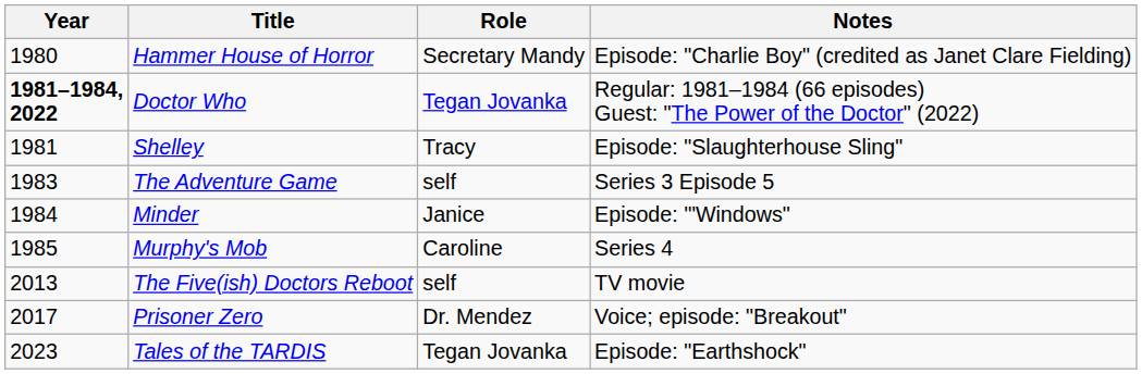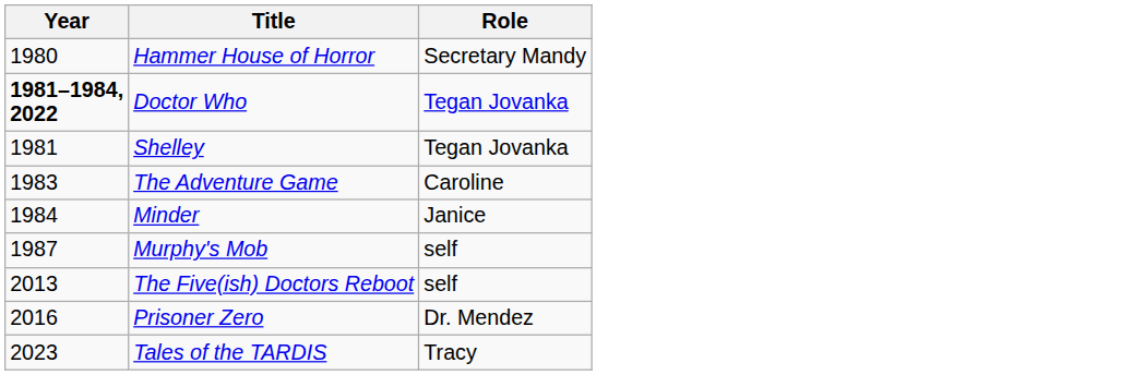 <table class="wikitable">
 <tr>
 <th>Year</th>
 <th>Title</th>
 <th>Role</th>
-<th>Notes</th>
 </tr>
 <tr>
 <td>1980</td>
 <td><em><a href='#'>Hammer House of Horror</a></em></td>
 <td>Secretary Mandy</td>
-<td>Episode: "Charlie Boy" (credited as Janet Clare Fielding)</td>
 </tr>
 <tr>
 <td><strong>1981–1984,<br>2022</strong></td>
 <td><em><a href='#'>Doctor Who</a></em></td>
 <td><a href='#'>Tegan Jovanka</a></td>
-<td>Regular: 1981–1984 (66 episodes)<br>Guest: "<a href='#'>The Power of the Doctor</a>" (2022)</td>
 </tr>
 <tr>
 <td>1981</td>
 <td><em><a href='#'>Shelley</a></em></td>
-<td>Tracy</td>
-<td>Episode: "Slaughterhouse Sling"</td>
+<td>Tegan Jovanka</td>
 </tr>
 <tr>
 <td>1983</td>
 <td><em><a href='#'>The Adventure Game</a></em></td>
-<td>self</td>
-<td>Series 3 Episode 5</td>
+<td>Caroline</td>
 </tr>
 <tr>
 <td>1984</td>
 <td><em><a href='#'>Minder</a></em></td>
 <td>Janice</td>
-<td>Episode: '"Windows"</td>
 </tr>
 <tr>
-<td>1985</td>
+<td>1987</td>
 <td><em><a href='#'>Murphy's Mob</a></em></td>
-<td>Caroline</td>
-<td>Series 4</td>
+<td>self</td>
 </tr>
 <tr>
 <td>2013</td>
 <td><em><a href='#'>The Five(ish) Doctors Reboot</a></em></td>
 <td>self</td>
-<td>TV movie</td>
 </tr>
 <tr>
-<td>2017</td>
+<td>2016</td>
 <td><em><a href='#'>Prisoner Zero</a></em></td>
 <td>Dr. Mendez</td>
-<td>Voice; episode: "Breakout"</td>
 </tr>
 <tr>
 <td>2023</td>
 <td><em><a href='#'>Tales of the TARDIS</a></em></td>
-<td>Tegan Jovanka</td>
-<td>Episode: "Earthshock"</td>
+<td>Tracy</td>
 </tr>
 </table>
